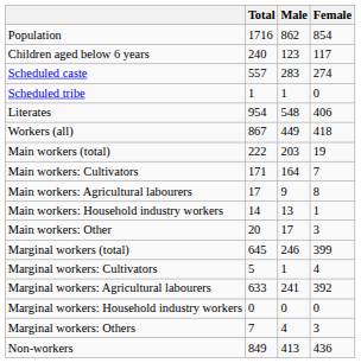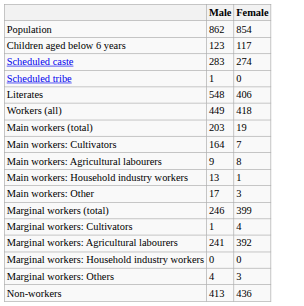 <table class="wikitable sortable">
 <tr>
 <th></th>
-<th>Total</th>
 <th>Male</th>
 <th>Female</th>
 </tr>
 <tr>
 <td>Population</td>
-<td>1716</td>
 <td>862</td>
 <td>854</td>
 </tr>
 <tr>
 <td>Children aged below 6 years</td>
-<td>240</td>
 <td>123</td>
 <td>117</td>
 </tr>
 <tr>
 <td><a href='#'>Scheduled caste</a></td>
-<td>557</td>
 <td>283</td>
 <td>274</td>
 </tr>
 <tr>
 <td><a href='#'>Scheduled tribe</a></td>
 <td>1</td>
-<td>1</td>
 <td>0</td>
 </tr>
 <tr>
 <td>Literates</td>
-<td>954</td>
 <td>548</td>
 <td>406</td>
 </tr>
 <tr>
 <td>Workers (all)</td>
-<td>867</td>
 <td>449</td>
 <td>418</td>
 </tr>
 <tr>
 <td>Main workers (total)</td>
-<td>222</td>
 <td>203</td>
 <td>19</td>
 </tr>
 <tr>
 <td>Main workers: Cultivators</td>
-<td>171</td>
 <td>164</td>
 <td>7</td>
 </tr>
 <tr>
 <td>Main workers: Agricultural labourers</td>
-<td>17</td>
 <td>9</td>
 <td>8</td>
 </tr>
 <tr>
 <td>Main workers: Household industry workers</td>
-<td>14</td>
 <td>13</td>
 <td>1</td>
 </tr>
 <tr>
 <td>Main workers: Other</td>
-<td>20</td>
 <td>17</td>
 <td>3</td>
 </tr>
 <tr>
 <td>Marginal workers (total)</td>
-<td>645</td>
 <td>246</td>
 <td>399</td>
 </tr>
 <tr>
 <td>Marginal workers: Cultivators</td>
-<td>5</td>
 <td>1</td>
 <td>4</td>
 </tr>
 <tr>
 <td>Marginal workers: Agricultural labourers</td>
-<td>633</td>
 <td>241</td>
 <td>392</td>
 </tr>
 <tr>
 <td>Marginal workers: Household industry workers</td>
 <td>0</td>
 <td>0</td>
-<td>0</td>
 </tr>
 <tr>
 <td>Marginal workers: Others</td>
-<td>7</td>
 <td>4</td>
 <td>3</td>
 </tr>
 <tr>
 <td>Non-workers</td>
-<td>849</td>
 <td>413</td>
 <td>436</td>
 </tr>
 </table>
